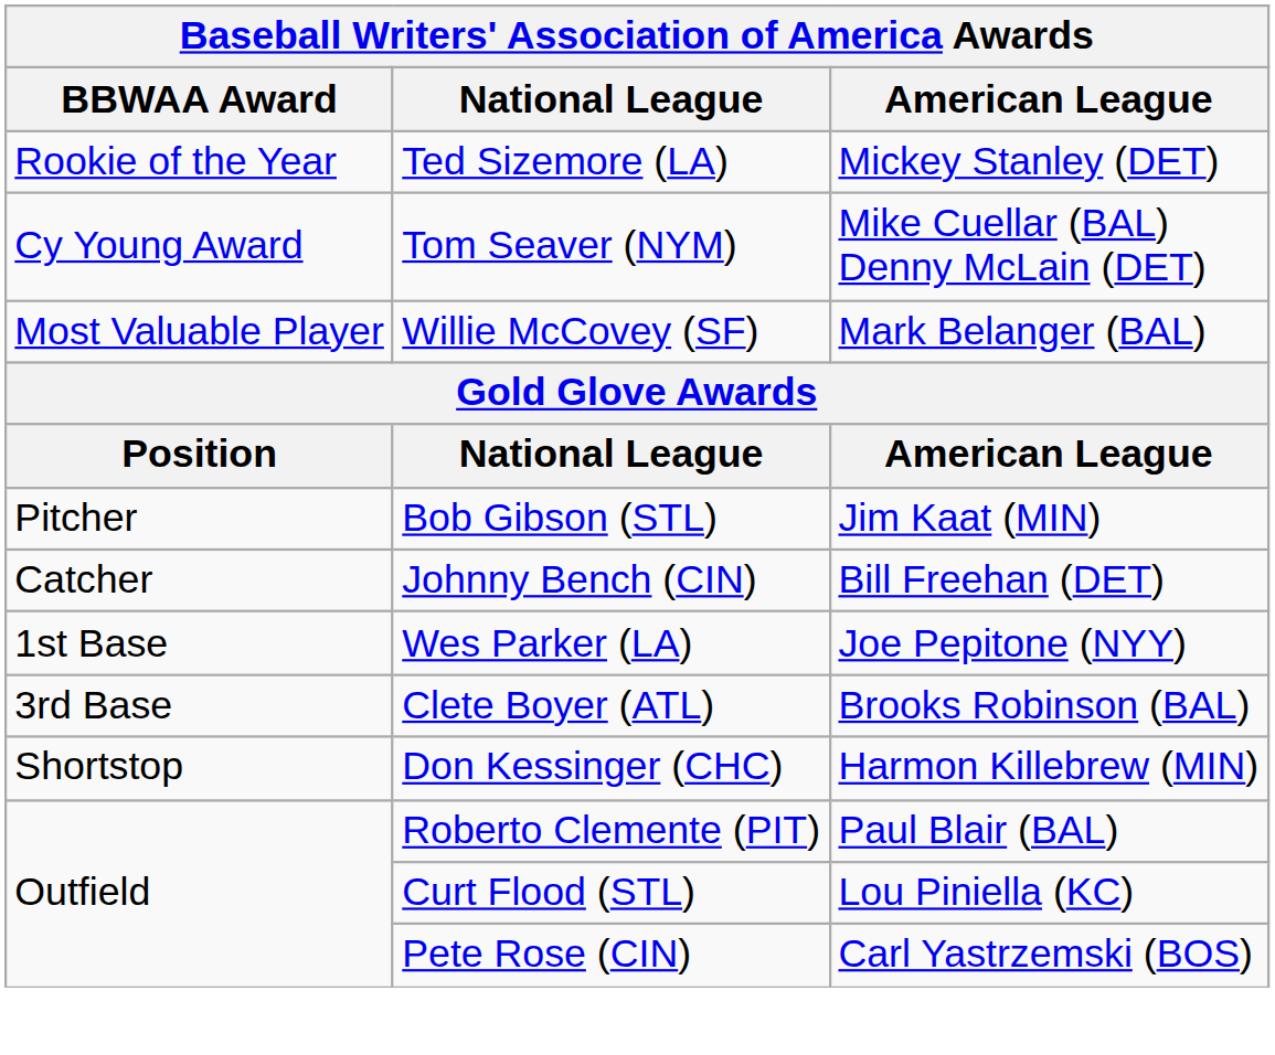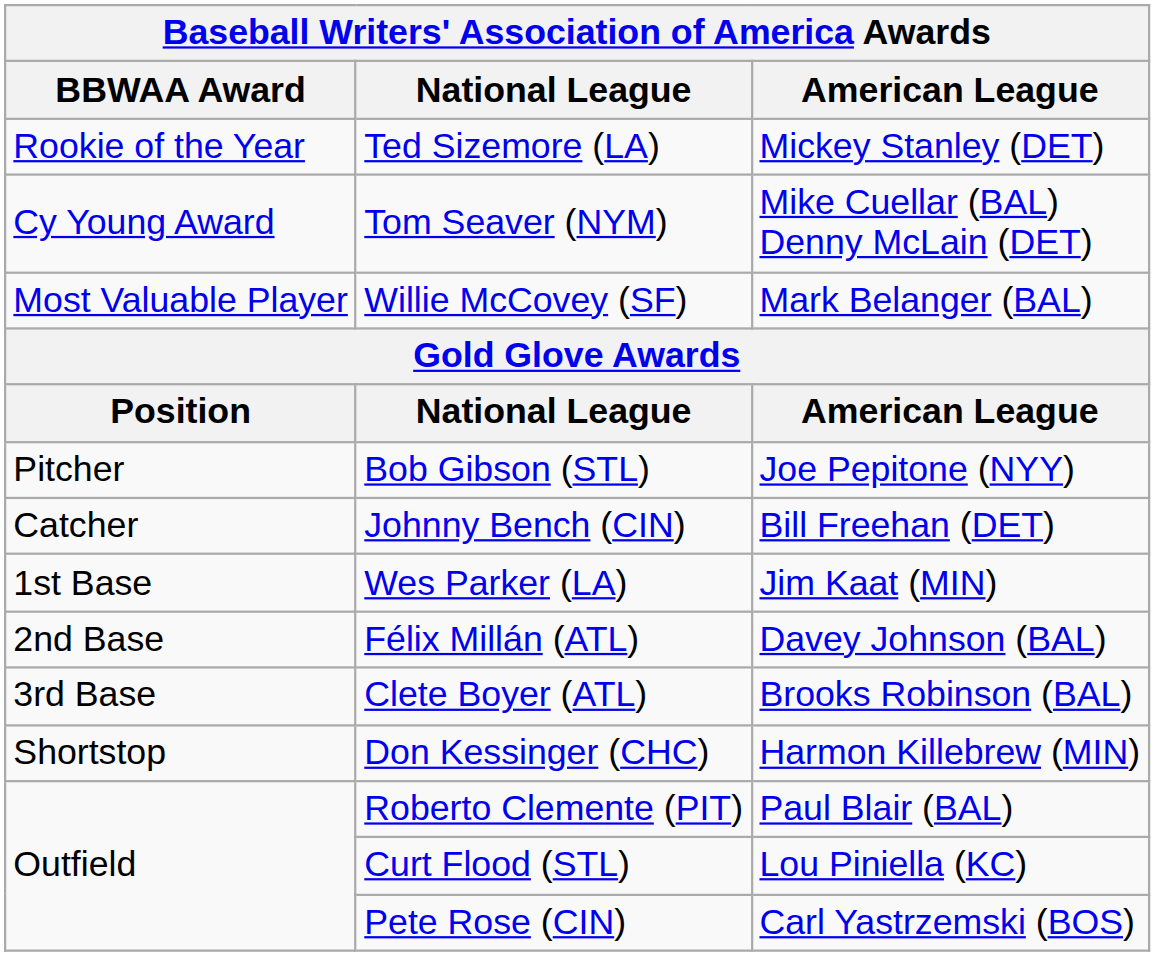 <table class="wikitable">
 <tr>
 <th colspan="3"><a href='#'>Baseball Writers' Association of America</a> Awards</th>
 </tr>
 <tr>
 <th>BBWAA Award</th>
 <th>National League</th>
 <th>American League</th>
 </tr>
 <tr>
 <td><a href='#'>Rookie of the Year</a></td>
 <td><a href='#'>Ted Sizemore</a> (<a href='#'>LA</a>)</td>
 <td><a href='#'>Mickey Stanley</a> (<a href='#'>DET</a>)</td>
 </tr>
 <tr>
 <td><a href='#'>Cy Young Award</a></td>
 <td><a href='#'>Tom Seaver</a> (<a href='#'>NYM</a>)</td>
 <td><a href='#'>Mike Cuellar</a> (<a href='#'>BAL</a>)<br><a href='#'>Denny McLain</a> (<a href='#'>DET</a>)</td>
 </tr>
 <tr>
 <td><a href='#'>Most Valuable Player</a></td>
 <td><a href='#'>Willie McCovey</a> (<a href='#'>SF</a>)</td>
 <td><a href='#'>Mark Belanger</a> (<a href='#'>BAL</a>)</td>
 </tr>
 <tr>
 <th colspan="3"><a href='#'>Gold Glove Awards</a></th>
 </tr>
 <tr>
 <th>Position</th>
 <th>National League</th>
 <th>American League</th>
 </tr>
 <tr>
 <td>Pitcher</td>
 <td><a href='#'>Bob Gibson</a> (<a href='#'>STL</a>)</td>
-<td><a href='#'>Jim Kaat</a> (<a href='#'>MIN</a>)</td>
+<td><a href='#'>Joe Pepitone</a> (<a href='#'>NYY</a>)</td>
 </tr>
 <tr>
 <td>Catcher</td>
 <td><a href='#'>Johnny Bench</a> (<a href='#'>CIN</a>)</td>
 <td><a href='#'>Bill Freehan</a> (<a href='#'>DET</a>)</td>
 </tr>
 <tr>
 <td>1st Base</td>
 <td><a href='#'>Wes Parker</a> (<a href='#'>LA</a>)</td>
-<td><a href='#'>Joe Pepitone</a> (<a href='#'>NYY</a>)</td>
+<td><a href='#'>Jim Kaat</a> (<a href='#'>MIN</a>)</td>
+</tr>
+<tr>
+<td>2nd Base</td>
+<td><a href='#'>Félix Millán</a> (<a href='#'>ATL</a>)</td>
+<td><a href='#'>Davey Johnson</a> (<a href='#'>BAL</a>)</td>
 </tr>
 <tr>
 <td>3rd Base</td>
 <td><a href='#'>Clete Boyer</a> (<a href='#'>ATL</a>)</td>
 <td><a href='#'>Brooks Robinson</a> (<a href='#'>BAL</a>)</td>
 </tr>
 <tr>
 <td>Shortstop</td>
 <td><a href='#'>Don Kessinger</a> (<a href='#'>CHC</a>)</td>
 <td><a href='#'>Harmon Killebrew</a> (<a href='#'>MIN</a>)</td>
 </tr>
 <tr>
 <td rowspan="3">Outfield</td>
 <td><a href='#'>Roberto Clemente</a> (<a href='#'>PIT</a>)</td>
 <td><a href='#'>Paul Blair</a> (<a href='#'>BAL</a>)</td>
 </tr>
 <tr>
 <td><a href='#'>Curt Flood</a> (<a href='#'>STL</a>)</td>
 <td><a href='#'>Lou Piniella</a> (<a href='#'>KC</a>)</td>
 </tr>
 <tr>
 <td><a href='#'>Pete Rose</a> (<a href='#'>CIN</a>)</td>
 <td><a href='#'>Carl Yastrzemski</a> (<a href='#'>BOS</a>)</td>
 </tr>
 </table>
